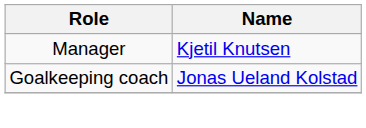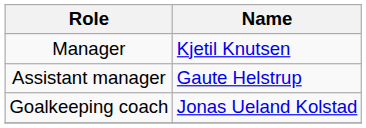 <table class="wikitable" style="text-align:center;margin-left:1em">
 <tr>
 <th>Role</th>
 <th>Name</th>
 </tr>
 <tr>
 <td>Manager</td>
 <td style="text-align:left;"> <a href='#'>Kjetil Knutsen</a></td>
 </tr>
 <tr>
+<td>Assistant manager</td>
+<td style="text-align:left;"> <a href='#'>Gaute Helstrup</a></td>
+</tr>
+<tr>
 <td>Goalkeeping coach</td>
 <td style="text-align:left;"> <a href='#'>Jonas Ueland Kolstad</a></td>
 </tr>
 <tr>
 </tr>
 </table>
